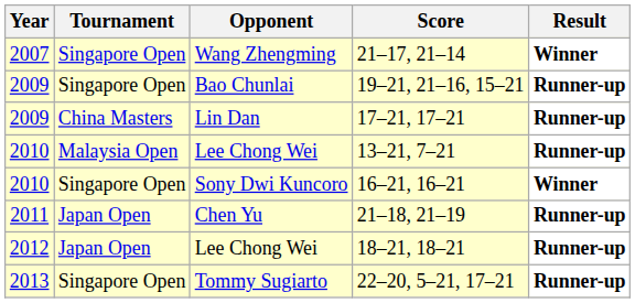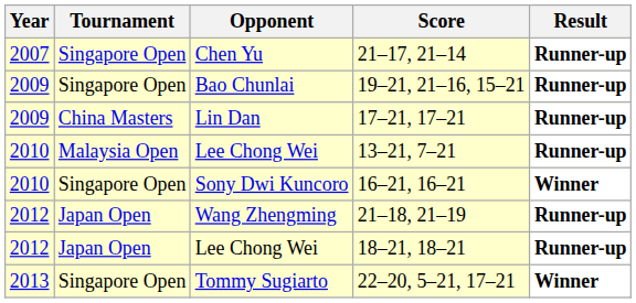 <table class="sortable wikitable" style="font-size: 90%;">
 <tr>
 <th>Year</th>
 <th>Tournament</th>
 <th>Opponent</th>
 <th>Score</th>
 <th>Result</th>
 </tr>
 <tr style="background:#FFFFCC">
 <td align="center"><a href='#'>2007</a></td>
 <td align="left"><a href='#'>Singapore Open</a></td>
-<td align="left"> <a href='#'>Wang Zhengming</a></td>
+<td align="left"> <a href='#'>Chen Yu</a></td>
 <td align="left">21–17, 21–14</td>
-<td style="text-align:left; background:white"> <strong>Winner</strong></td>
+<td style="text-align:left; background:white"> <strong>Runner-up</strong></td>
 </tr>
 <tr style="background:#FFFFCC">
 <td align="center"><a href='#'>2009</a></td>
 <td align="left">Singapore Open</td>
 <td align="left"> <a href='#'>Bao Chunlai</a></td>
 <td align="left">19–21, 21–16, 15–21</td>
 <td style="text-align:left; background:white"> <strong>Runner-up</strong></td>
 </tr>
 <tr style="background:#FFFFCC">
 <td align="center"><a href='#'>2009</a></td>
 <td align="left"><a href='#'>China Masters</a></td>
 <td align="left"> <a href='#'>Lin Dan</a></td>
 <td align="left">17–21, 17–21</td>
 <td style="text-align:left; background:white"> <strong>Runner-up</strong></td>
 </tr>
 <tr style="background:#FFFFCC">
 <td align="center"><a href='#'>2010</a></td>
 <td align="left"><a href='#'>Malaysia Open</a></td>
 <td align="left"> <a href='#'>Lee Chong Wei</a></td>
 <td align="left">13–21, 7–21</td>
 <td style="text-align:left; background:white"> <strong>Runner-up</strong></td>
 </tr>
 <tr style="background:#FFFFCC">
 <td align="center"><a href='#'>2010</a></td>
 <td align="left">Singapore Open</td>
 <td align="left"> <a href='#'>Sony Dwi Kuncoro</a></td>
 <td align="left">16–21, 16–21</td>
 <td style="text-align:left; background:white"> <strong>Winner</strong></td>
 </tr>
 <tr style="background:#FFFFCC">
-<td align="center"><a href='#'>2011</a></td>
+<td align="center"><a href='#'>2012</a></td>
 <td align="left"><a href='#'>Japan Open</a></td>
-<td align="left"> <a href='#'>Chen Yu</a></td>
+<td align="left"> <a href='#'>Wang Zhengming</a></td>
 <td align="left">21–18, 21–19</td>
 <td style="text-align:left; background:white"> <strong>Runner-up</strong></td>
 </tr>
 <tr style="background:#FFFFCC">
 <td align="center"><a href='#'>2012</a></td>
 <td align="left"><a href='#'>Japan Open</a></td>
 <td align="left"> Lee Chong Wei</td>
 <td align="left">18–21, 18–21</td>
 <td style="text-align:left; background:white"> <strong>Runner-up</strong></td>
 </tr>
 <tr style="background:#FFFFCC">
 <td align="center"><a href='#'>2013</a></td>
 <td align="left">Singapore Open</td>
 <td align="left"> <a href='#'>Tommy Sugiarto</a></td>
 <td align="left">22–20, 5–21, 17–21</td>
-<td style="text-align:left; background:white"> <strong>Runner-up</strong></td>
+<td style="text-align:left; background:white"> <strong>Winner</strong></td>
 </tr>
 </table>
